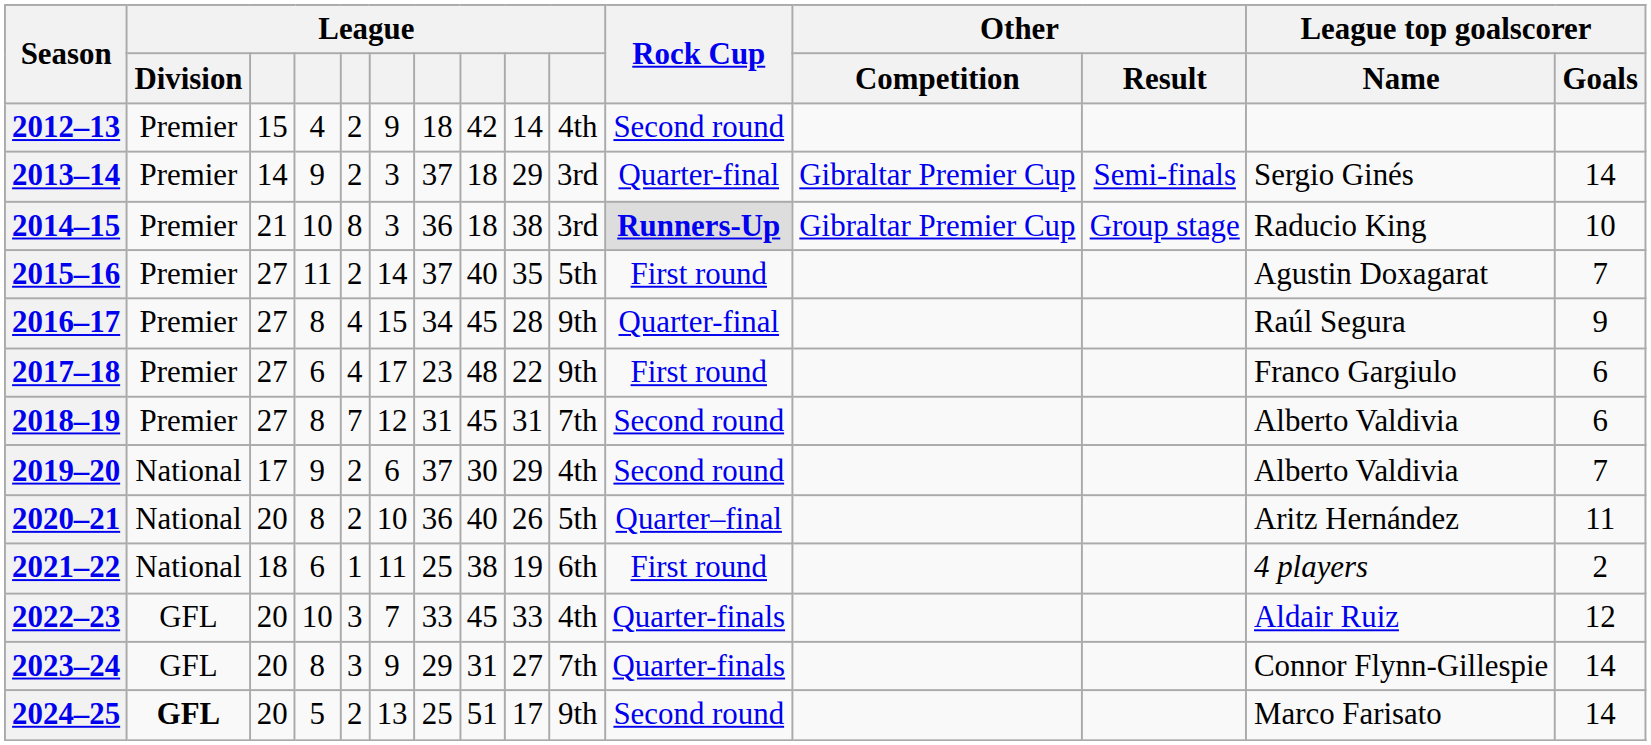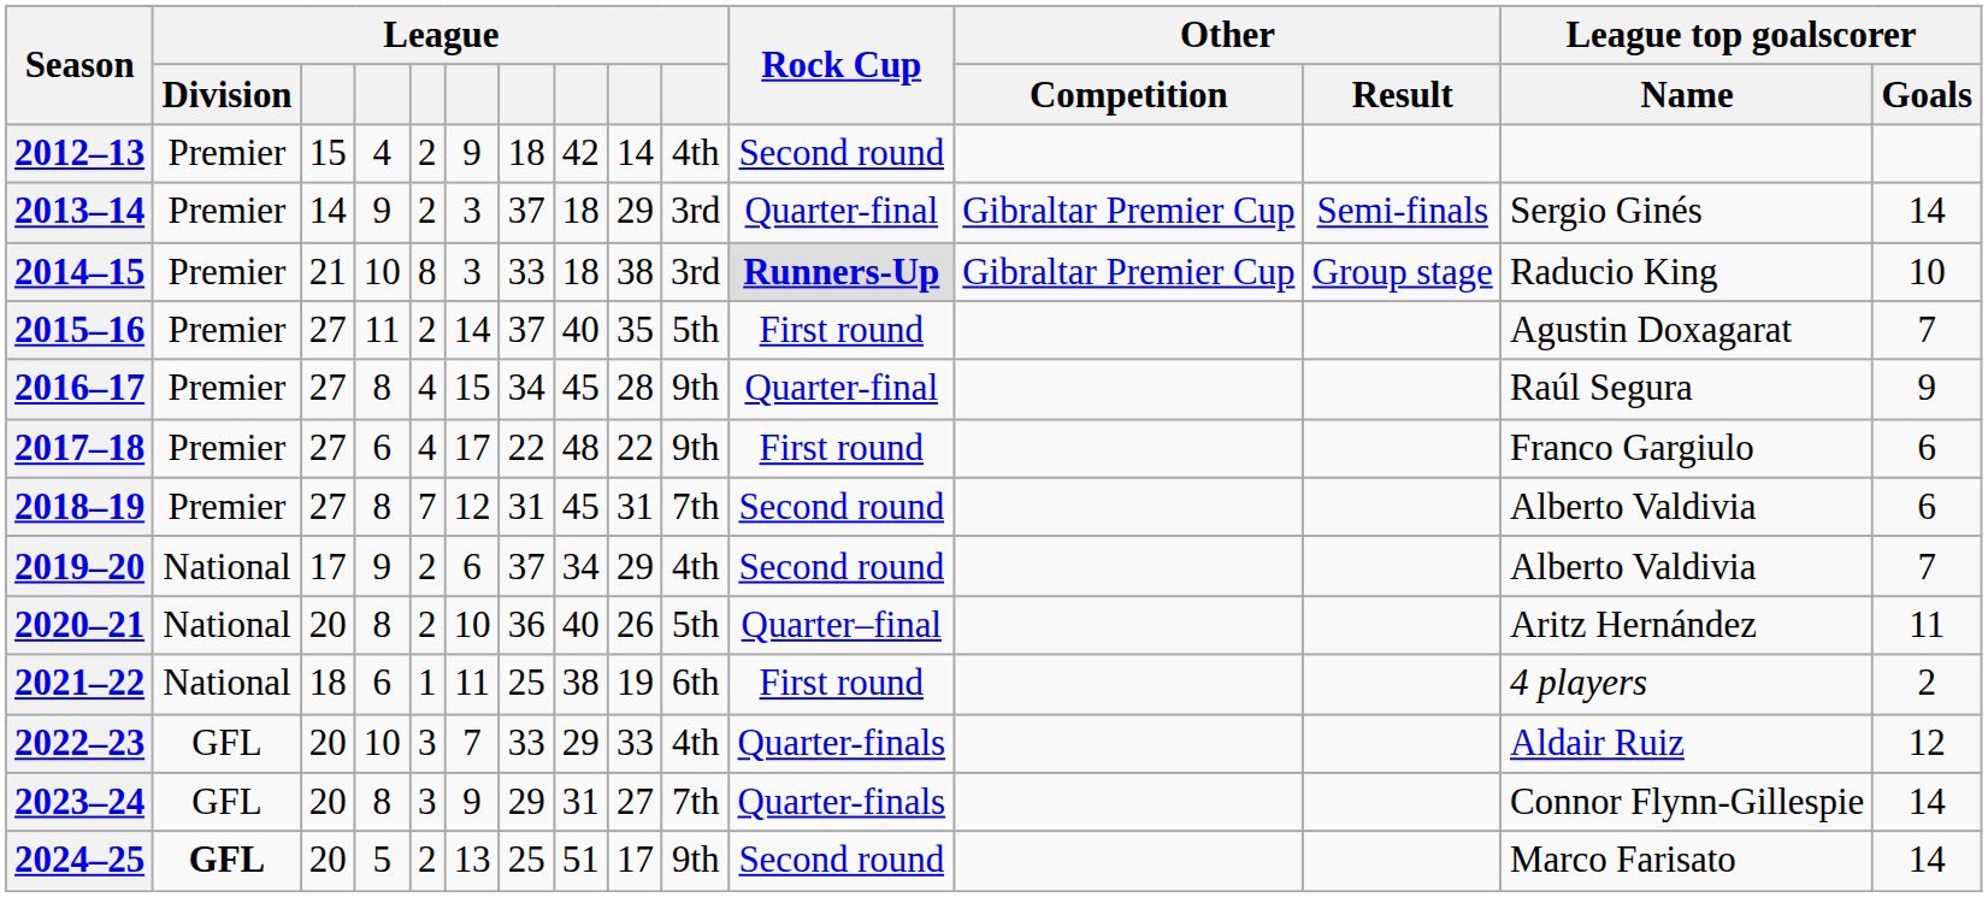 <table class="wikitable plainrowheaders sortable" style="text-align:center">
 <tr style="background:#efefef;">
 <th scope=col rowspan=2>Season</th>
 <th scope=col colspan=9>League</th>
 <th scope=col rowspan=2><a href='#'>Rock Cup</a></th>
 <th scope=col colspan=2>Other</th>
 <th scope=col colspan=2>League top goalscorer</th>
 </tr>
 <tr>
 <th scope=col>Division</th>
 <th scope=col></th>
 <th scope=col></th>
 <th scope=col></th>
 <th scope=col></th>
 <th scope=col></th>
 <th scope=col></th>
 <th scope=col></th>
 <th scope=col data-sort-type=number></th>
 <th scope=col>Competition</th>
 <th scope=col>Result</th>
 <th scope=col>Name</th>
 <th scope=col>Goals</th>
 </tr>
 <tr>
 <th scope=row><a href='#'>2012–13</a></th>
 <td>Premier</td>
 <td>15</td>
 <td>4</td>
 <td>2</td>
 <td>9</td>
 <td>18</td>
 <td>42</td>
 <td>14</td>
 <td>4th</td>
 <td data-sort-value=2><a href='#'>Second round</a></td>
 <td></td>
 <td></td>
 <td></td>
 <td></td>
 </tr>
 <tr>
 <th scope=row><a href='#'>2013–14</a></th>
 <td>Premier</td>
 <td>14</td>
 <td>9</td>
 <td>2</td>
 <td>3</td>
 <td>37</td>
 <td>18</td>
 <td>29</td>
 <td>3rd</td>
 <td data-sort-value=5><a href='#'>Quarter-final</a></td>
 <td><a href='#'>Gibraltar Premier Cup</a></td>
 <td><a href='#'>Semi-finals</a></td>
 <td data-sort-value="Ginés, Sergio" align=left>Sergio Ginés</td>
 <td>14</td>
 </tr>
 <tr>
 <th scope=row><a href='#'>2014–15</a></th>
 <td>Premier</td>
 <td>21</td>
 <td>10</td>
 <td>8</td>
 <td>3</td>
-<td>36</td>
+<td>33</td>
 <td>18</td>
 <td>38</td>
 <td>3rd</td>
 <td data-sort-value=6 style="background-color:#ddd;"><strong><a href='#'>Runners-Up</a></strong></td>
 <td><a href='#'>Gibraltar Premier Cup</a></td>
 <td><a href='#'>Group stage</a></td>
 <td data-sort-value="King, Raducio" align=left>Raducio King</td>
 <td>10</td>
 </tr>
 <tr>
 <th scope=row><a href='#'>2015–16</a></th>
 <td>Premier</td>
 <td>27</td>
 <td>11</td>
 <td>2</td>
 <td>14</td>
 <td>37</td>
 <td>40</td>
 <td>35</td>
 <td>5th</td>
 <td data-sort-value=1><a href='#'>First round</a></td>
 <td></td>
 <td></td>
 <td data-sort-value="Doxagarat, Agustin" align=left>Agustin Doxagarat</td>
 <td>7</td>
 </tr>
 <tr>
 <th scope=row><a href='#'>2016–17</a></th>
 <td>Premier</td>
 <td>27</td>
 <td>8</td>
 <td>4</td>
 <td>15</td>
 <td>34</td>
 <td>45</td>
 <td>28</td>
 <td>9th</td>
 <td data-sort-value=5><a href='#'>Quarter-final</a></td>
 <td></td>
 <td></td>
 <td data-sort-value="Segura, Raúl" align=left>Raúl Segura</td>
 <td>9</td>
 </tr>
 <tr>
 <th scope=row><a href='#'>2017–18</a></th>
 <td>Premier</td>
 <td>27</td>
 <td>6</td>
 <td>4</td>
 <td>17</td>
-<td>23</td>
+<td>22</td>
 <td>48</td>
 <td>22</td>
 <td>9th</td>
 <td data-sort-value=1><a href='#'>First round</a></td>
 <td></td>
 <td></td>
 <td data-sort-value="Gargiulo, Franco" align=left>Franco Gargiulo</td>
 <td>6</td>
 </tr>
 <tr>
 <th scope=row><a href='#'>2018–19</a></th>
 <td>Premier</td>
 <td>27</td>
 <td>8</td>
 <td>7</td>
 <td>12</td>
 <td>31</td>
 <td>45</td>
 <td>31</td>
 <td>7th</td>
 <td data-sort-value=2><a href='#'>Second round</a></td>
 <td></td>
 <td></td>
 <td data-sort-value="Valdivia, Alberto" align=left>Alberto Valdivia</td>
 <td>6</td>
 </tr>
 <tr>
 <th scope=row><a href='#'>2019–20</a></th>
 <td>National</td>
 <td>17</td>
 <td>9</td>
 <td>2</td>
 <td>6</td>
 <td>37</td>
-<td>30</td>
+<td>34</td>
 <td>29</td>
 <td>4th</td>
 <td data-sort-value=2><a href='#'>Second round</a></td>
 <td></td>
 <td></td>
 <td data-sort-value="Valdivia, Alberto" align=left>Alberto Valdivia</td>
 <td>7</td>
 </tr>
 <tr>
 <th scope=row><a href='#'>2020–21</a></th>
 <td>National</td>
 <td>20</td>
 <td>8</td>
 <td>2</td>
 <td>10</td>
 <td>36</td>
 <td>40</td>
 <td>26</td>
 <td>5th</td>
 <td data-sort-value=4><a href='#'>Quarter–final</a></td>
 <td></td>
 <td></td>
 <td data-sort-value="Hernández, Aritz" align=left>Aritz Hernández</td>
 <td>11</td>
 </tr>
 <tr>
 <th scope=row><a href='#'>2021–22</a></th>
 <td>National</td>
 <td>18</td>
 <td>6</td>
 <td>1</td>
 <td>11</td>
 <td>25</td>
 <td>38</td>
 <td>19</td>
 <td>6th</td>
 <td data-sort-value=1><a href='#'>First round</a></td>
 <td></td>
 <td></td>
 <td align=left><em>4 players</em></td>
 <td>2</td>
 </tr>
 <tr>
 <th scope=row><a href='#'>2022–23</a></th>
 <td>GFL</td>
 <td>20</td>
 <td>10</td>
 <td>3</td>
 <td>7</td>
 <td>33</td>
-<td>45</td>
+<td>29</td>
 <td>33</td>
 <td>4th</td>
 <td data-sort-value=5><a href='#'>Quarter-finals</a></td>
 <td></td>
 <td></td>
 <td data-sort-value="Ruiz, Aldair" align=left><a href='#'>Aldair Ruiz</a></td>
 <td>12</td>
 </tr>
 <tr>
 <th scope=row><a href='#'>2023–24</a></th>
 <td>GFL</td>
 <td>20</td>
 <td>8</td>
 <td>3</td>
 <td>9</td>
 <td>29</td>
 <td>31</td>
 <td>27</td>
 <td>7th</td>
 <td data-sort-value=5><a href='#'>Quarter-finals</a></td>
 <td></td>
 <td></td>
 <td data-sort-value="Flynn-Gillespie, Connor" align=left>Connor Flynn-Gillespie</td>
 <td>14</td>
 </tr>
 <tr>
 <th scope=row><a href='#'>2024–25</a></th>
 <td><strong>GFL</strong></td>
 <td>20</td>
 <td>5</td>
 <td>2</td>
 <td>13</td>
 <td>25</td>
 <td>51</td>
 <td>17</td>
 <td>9th</td>
 <td data-sort-value=2><a href='#'>Second round</a></td>
 <td></td>
 <td></td>
 <td data-sort-value="Farisato, Marco" align=left>Marco Farisato</td>
 <td>14</td>
 </tr>
 </table>
